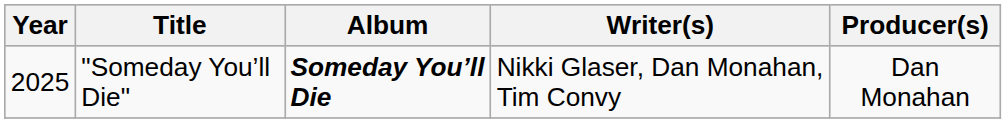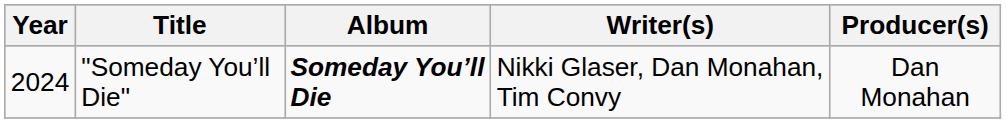 <table class="wikitable">
 <tr>
 <th>Year</th>
 <th>Title</th>
 <th>Album</th>
 <th>Writer(s)</th>
 <th>Producer(s)</th>
 </tr>
 <tr>
-<td>2025</td>
+<td>2024</td>
 <td>"Someday You’ll Die"</td>
 <td><strong><em>Someday You’ll Die</em></strong></td>
 <td>Nikki Glaser, Dan Monahan, Tim Convy</td>
 <td style="text-align: center;">Dan Monahan</td>
 </tr>
 </table>
